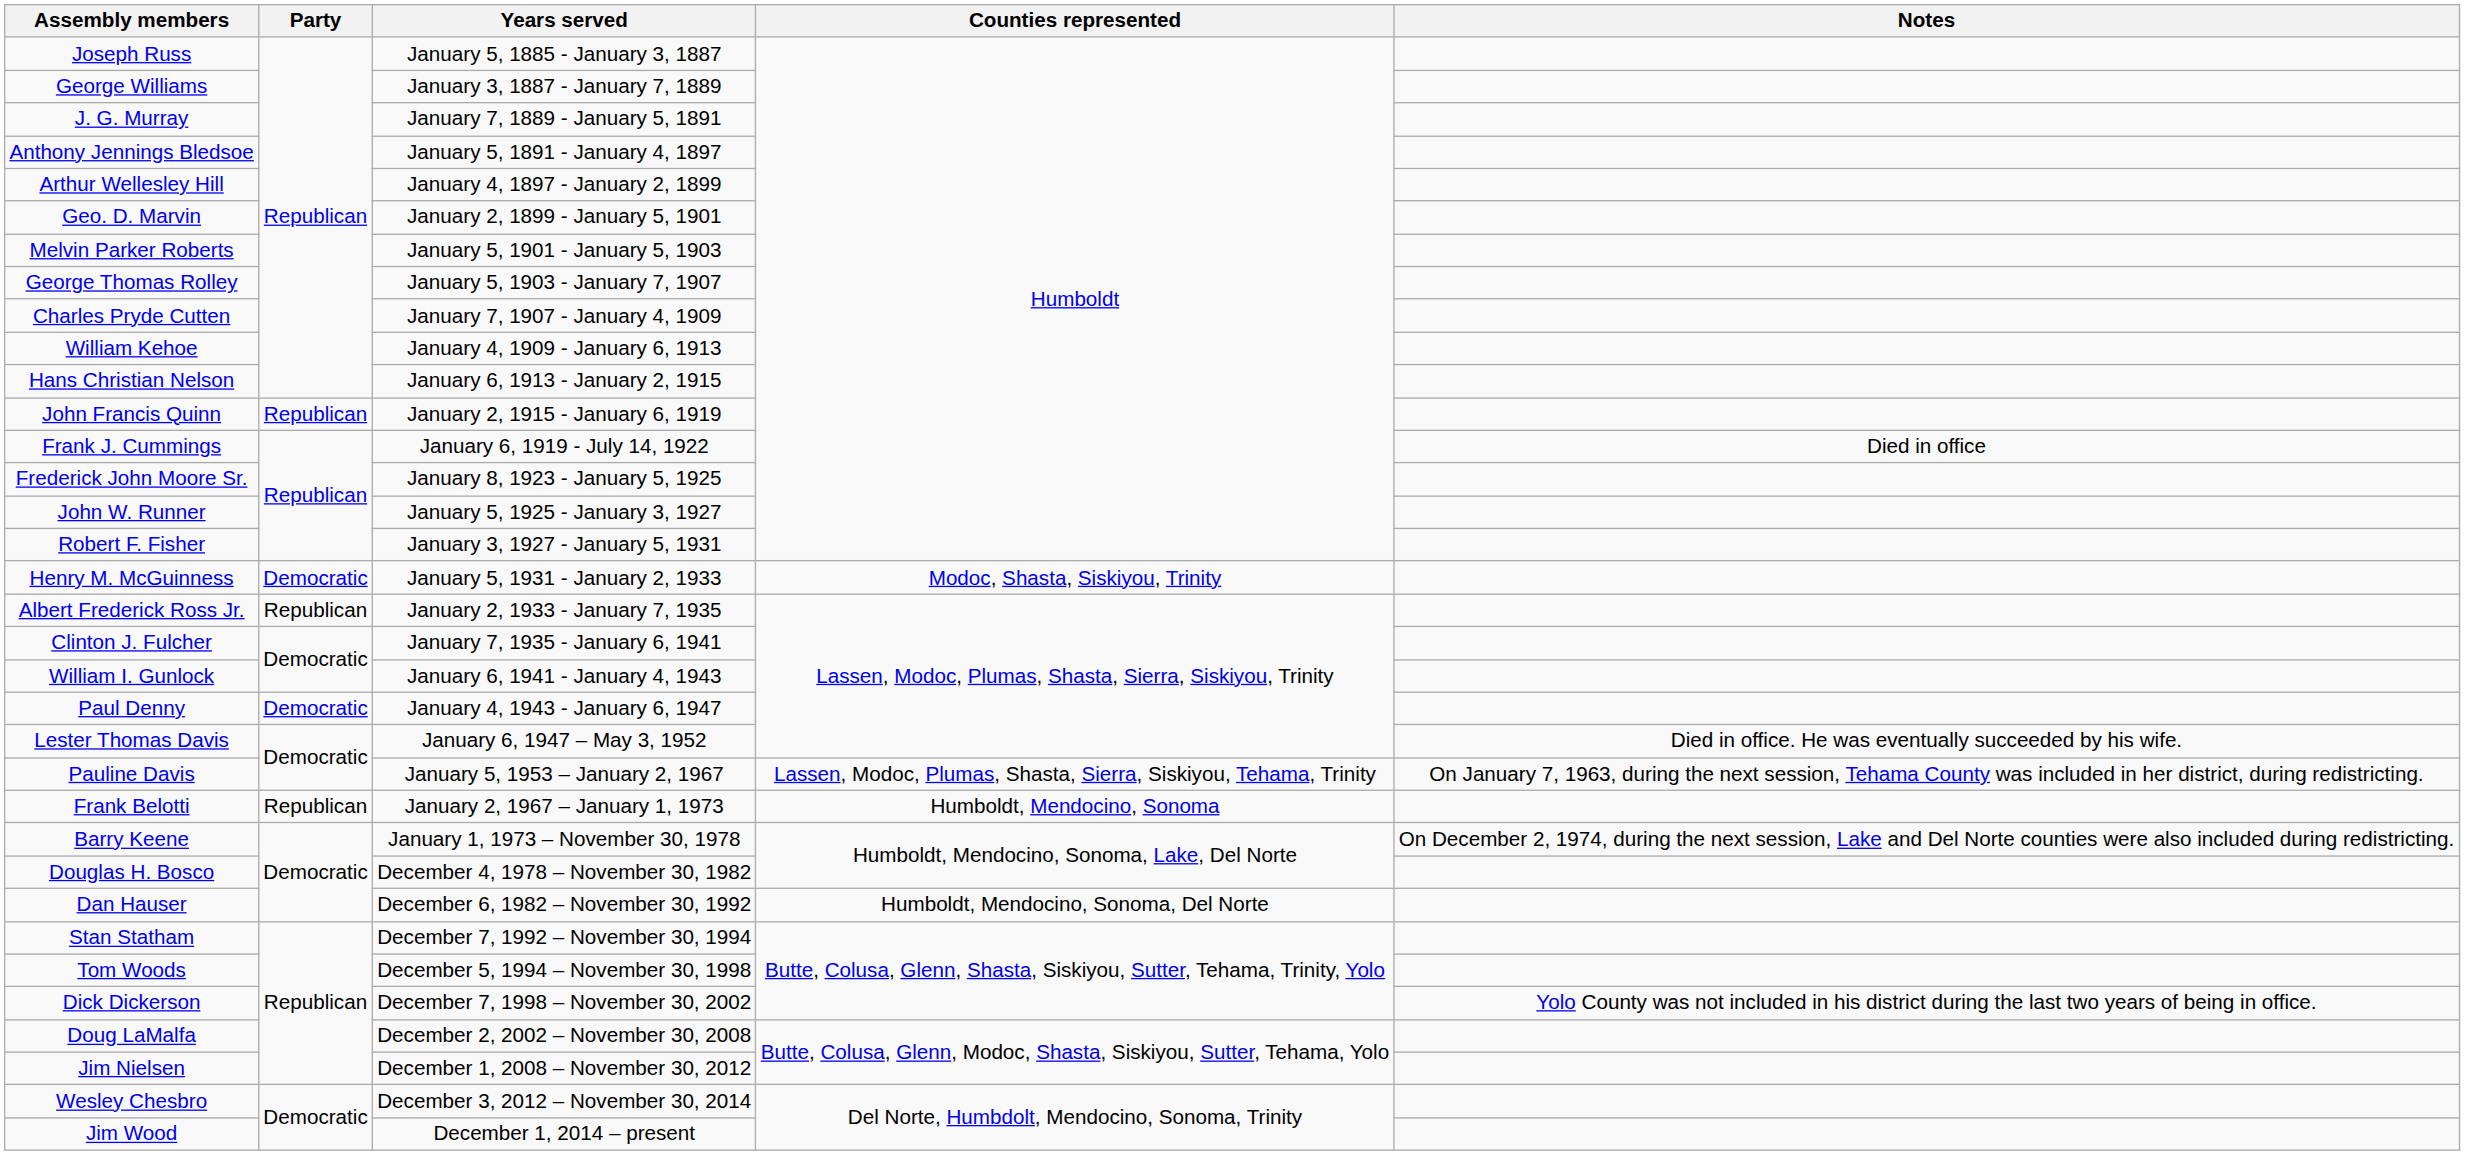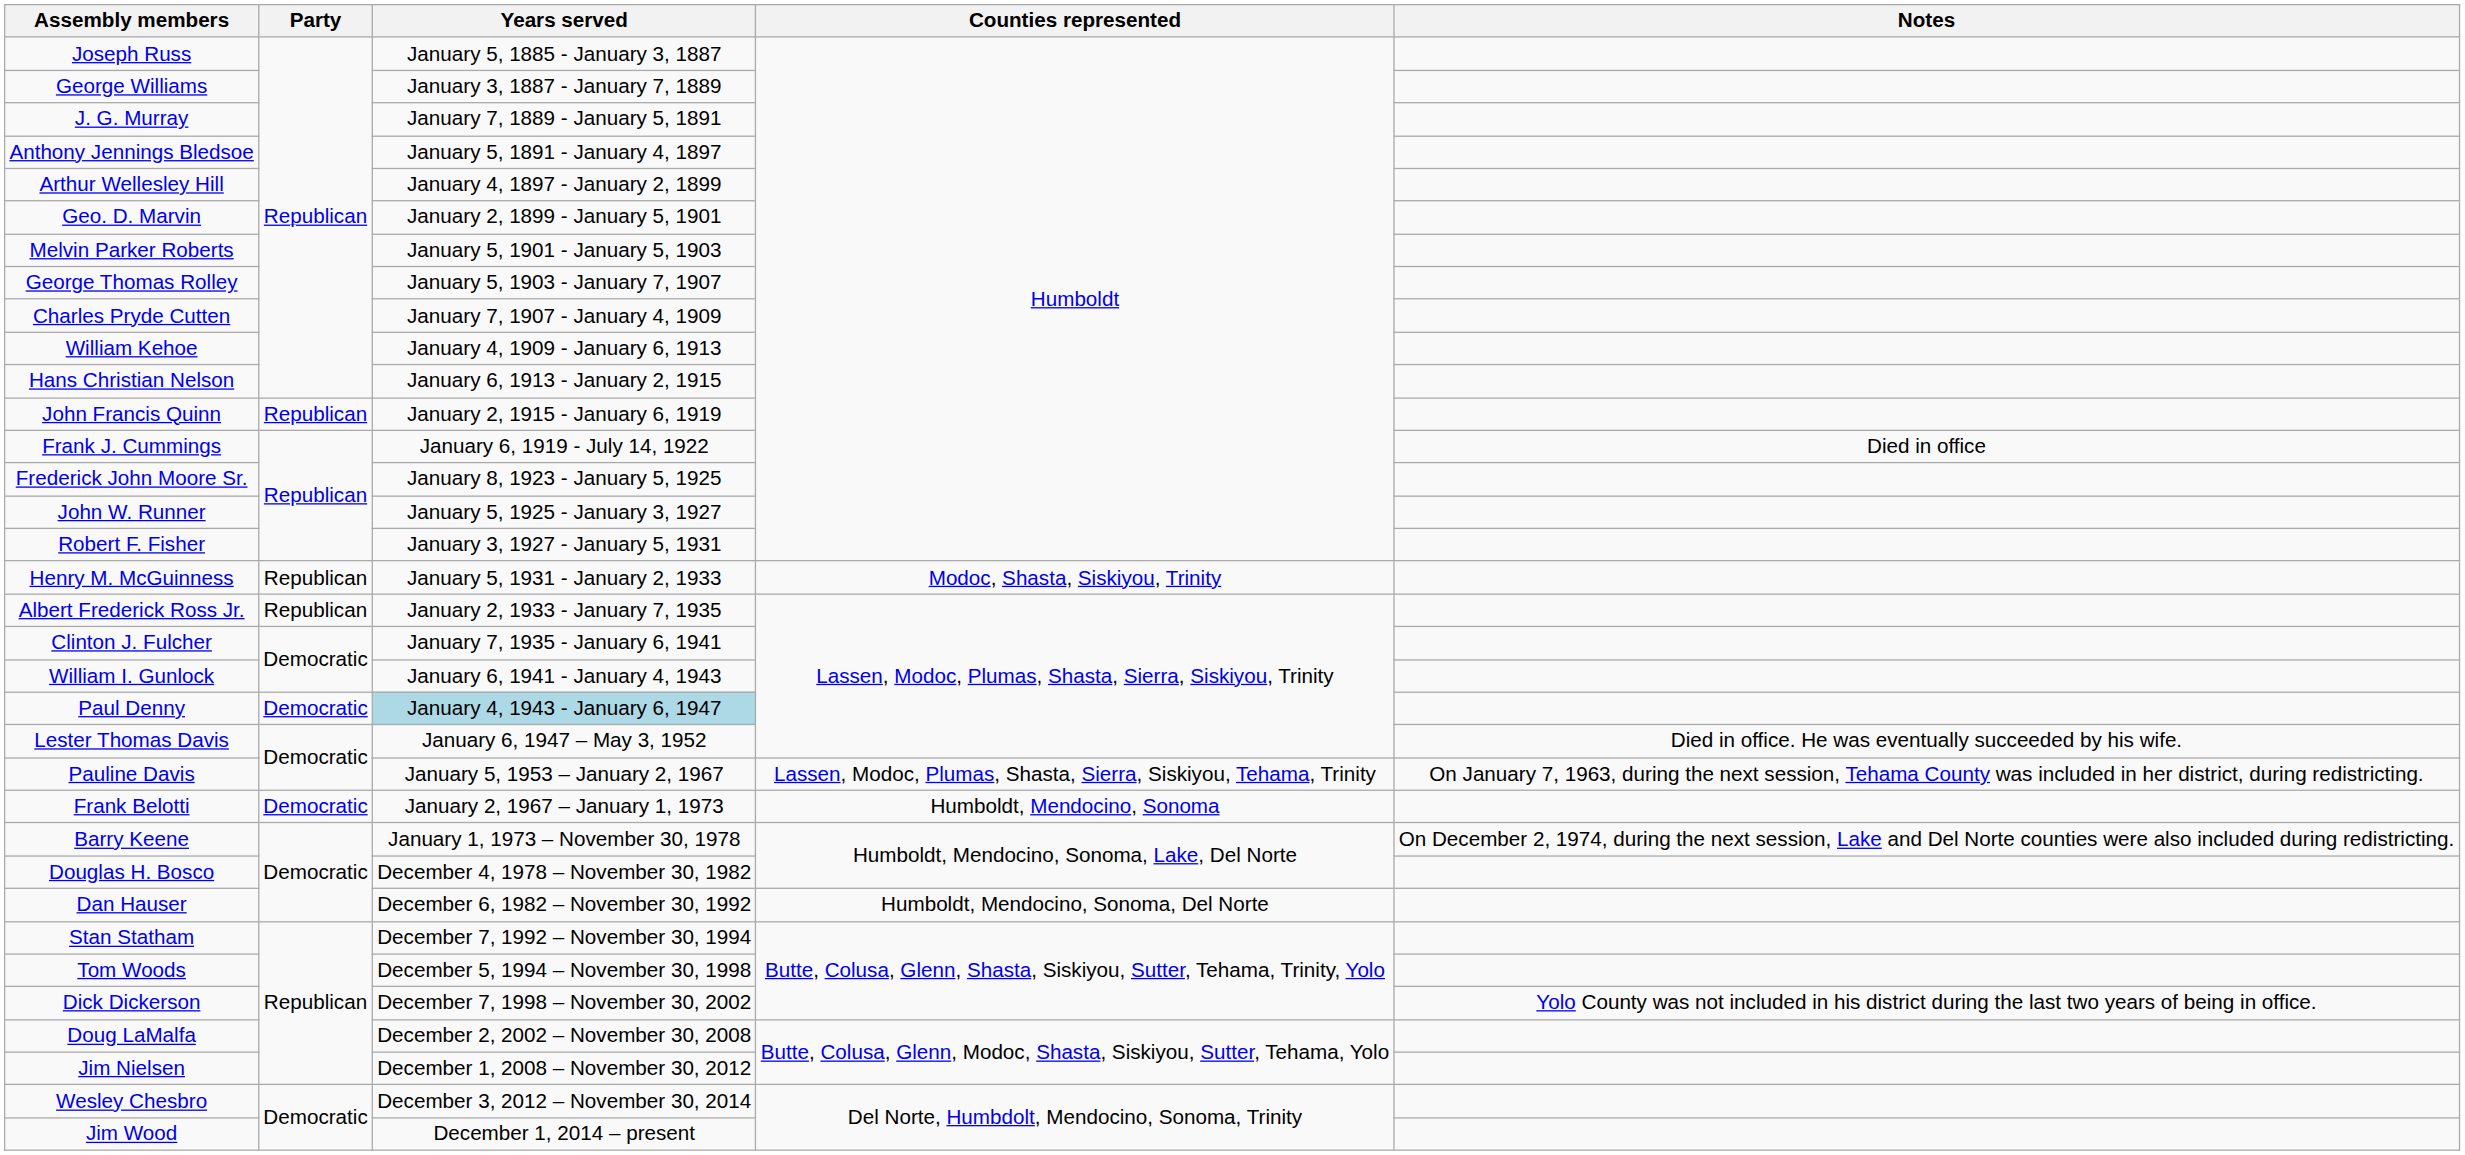 <table class=wikitable style="text-align:center">
 <tr>
 <th>Assembly members</th>
 <th>Party</th>
 <th>Years served</th>
 <th>Counties represented</th>
 <th>Notes</th>
 </tr>
 <tr>
 <td><a href='#'>Joseph Russ</a></td>
 <td rowspan=11 ><a href='#'>Republican</a></td>
 <td>January 5, 1885 - January 3, 1887</td>
 <td rowspan=16><a href='#'>Humboldt</a></td>
 <td></td>
 </tr>
 <tr>
 <td><a href='#'>George Williams</a></td>
 <td>January 3, 1887 - January 7, 1889</td>
 <td></td>
 </tr>
 <tr>
 <td><a href='#'>J. G. Murray</a></td>
 <td>January 7, 1889 - January 5, 1891</td>
 <td></td>
 </tr>
 <tr>
 <td><a href='#'>Anthony Jennings Bledsoe</a></td>
 <td>January 5, 1891 - January 4, 1897</td>
 <td></td>
 </tr>
 <tr>
 <td><a href='#'>Arthur Wellesley Hill</a></td>
 <td>January 4, 1897 - January 2, 1899</td>
 <td></td>
 </tr>
 <tr>
 <td><a href='#'>Geo. D. Marvin</a></td>
 <td>January 2, 1899 - January 5, 1901</td>
 <td></td>
 </tr>
 <tr>
 <td><a href='#'>Melvin Parker Roberts</a></td>
 <td>January 5, 1901 - January 5, 1903</td>
 <td></td>
 </tr>
 <tr>
 <td><a href='#'>George Thomas Rolley</a></td>
 <td>January 5, 1903 - January 7, 1907</td>
 <td></td>
 </tr>
 <tr>
 <td><a href='#'>Charles Pryde Cutten</a></td>
 <td>January 7, 1907 - January 4, 1909</td>
 <td></td>
 </tr>
 <tr>
 <td><a href='#'>William Kehoe</a></td>
 <td>January 4, 1909 - January 6, 1913</td>
 <td></td>
 </tr>
 <tr>
 <td><a href='#'>Hans Christian Nelson</a></td>
 <td>January 6, 1913 - January 2, 1915</td>
 <td></td>
 </tr>
 <tr>
 <td><a href='#'>John Francis Quinn</a></td>
 <td><a href='#'>Republican</a></td>
 <td>January 2, 1915 - January 6, 1919</td>
 <td></td>
 </tr>
 <tr>
 <td><a href='#'>Frank J. Cummings</a></td>
 <td rowspan=4 ><a href='#'>Republican</a></td>
 <td>January 6, 1919 - July 14, 1922</td>
 <td>Died in office</td>
 </tr>
 <tr>
 <td><a href='#'>Frederick John Moore Sr.</a></td>
 <td>January 8, 1923 - January 5, 1925</td>
 <td></td>
 </tr>
 <tr>
 <td><a href='#'>John W. Runner</a></td>
 <td>January 5, 1925 - January 3, 1927</td>
 <td></td>
 </tr>
 <tr>
 <td><a href='#'>Robert F. Fisher</a></td>
 <td>January 3, 1927 - January 5, 1931</td>
 <td></td>
 </tr>
 <tr>
 <td><a href='#'>Henry M. McGuinness</a></td>
-<td><a href='#'>Democratic</a></td>
+<td>Republican</td>
 <td>January 5, 1931 - January 2, 1933</td>
 <td><a href='#'>Modoc</a>, <a href='#'>Shasta</a>, <a href='#'>Siskiyou</a>, <a href='#'>Trinity</a></td>
 <td></td>
 </tr>
 <tr>
 <td><a href='#'>Albert Frederick Ross Jr.</a></td>
 <td>Republican</td>
 <td>January 2, 1933 - January 7, 1935</td>
 <td rowspan=6><a href='#'>Lassen</a>, <a href='#'>Modoc</a>, <a href='#'>Plumas</a>, <a href='#'>Shasta</a>, <a href='#'>Sierra</a>, <a href='#'>Siskiyou</a>, Trinity</td>
 <td></td>
 </tr>
 <tr>
 <td><a href='#'>Clinton J. Fulcher</a></td>
 <td rowspan=2 >Democratic</td>
 <td>January 7, 1935 - January 6, 1941</td>
 <td></td>
 </tr>
 <tr>
 <td><a href='#'>William I. Gunlock</a></td>
 <td>January 6, 1941 - January 4, 1943</td>
 <td></td>
 </tr>
 <tr>
 <td><a href='#'>Paul Denny</a></td>
 <td><a href='#'>Democratic</a></td>
-<td>January 4, 1943 - January 6, 1947</td>
+<td style="background: lightblue;">January 4, 1943 - January 6, 1947</td>
 <td></td>
 </tr>
 <tr>
 <td><a href='#'>Lester Thomas Davis</a></td>
 <td rowspan=3 >Democratic</td>
 <td>January 6, 1947 – May 3, 1952</td>
 <td>Died in office. He was eventually succeeded by his wife.</td>
 </tr>
 <tr>
 <td rowspan=2><a href='#'>Pauline Davis</a></td>
 <td rowspan=2>January 5, 1953 – January 2, 1967</td>
 <td rowspan=2>On January 7, 1963, during the next session, <a href='#'>Tehama County</a> was included in her district, during redistricting.</td>
 </tr>
 <tr>
 <td><a href='#'>Lassen</a>, Modoc, <a href='#'>Plumas</a>, Shasta, <a href='#'>Sierra</a>, Siskiyou, <a href='#'>Tehama</a>, Trinity</td>
 </tr>
 <tr>
 <td><a href='#'>Frank Belotti</a></td>
-<td>Republican</td>
+<td><a href='#'>Democratic</a></td>
 <td>January 2, 1967 – January 1, 1973</td>
 <td rowspan=2>Humboldt, <a href='#'>Mendocino</a>, <a href='#'>Sonoma</a></td>
 <td></td>
 </tr>
 <tr>
 <td rowspan=2><a href='#'>Barry Keene</a></td>
 <td rowspan=4 >Democratic</td>
 <td rowspan=2>January 1, 1973 – November 30, 1978</td>
 <td rowspan=2>On December 2, 1974, during the next session, <a href='#'>Lake</a> and Del Norte counties were also included during redistricting.</td>
 </tr>
 <tr>
 <td rowspan=2>Humboldt, Mendocino, Sonoma, <a href='#'>Lake</a>, Del Norte</td>
 </tr>
 <tr>
 <td><a href='#'>Douglas H. Bosco</a></td>
 <td>December 4, 1978 – November 30, 1982</td>
 <td></td>
 </tr>
 <tr>
 <td><a href='#'>Dan Hauser</a></td>
 <td>December 6, 1982 – November 30, 1992</td>
 <td>Humboldt, Mendocino, Sonoma, Del Norte</td>
 <td></td>
 </tr>
 <tr>
 <td><a href='#'>Stan Statham</a></td>
 <td rowspan=5 >Republican</td>
 <td>December 7, 1992 – November 30, 1994</td>
 <td rowspan=3><a href='#'>Butte</a>, <a href='#'>Colusa</a>, <a href='#'>Glenn</a>, <a href='#'>Shasta</a>, Siskiyou, <a href='#'>Sutter</a>, Tehama, Trinity, <a href='#'>Yolo</a></td>
 <td></td>
 </tr>
 <tr>
 <td><a href='#'>Tom Woods</a></td>
 <td>December 5, 1994 – November 30, 1998</td>
 <td></td>
 </tr>
 <tr>
 <td><a href='#'>Dick Dickerson</a></td>
 <td>December 7, 1998 – November 30, 2002</td>
 <td><a href='#'>Yolo</a> County was not included in his district during the last two years of being in office.</td>
 </tr>
 <tr>
 <td><a href='#'>Doug LaMalfa</a></td>
 <td>December 2, 2002 – November 30, 2008</td>
 <td rowspan=2><a href='#'>Butte</a>, <a href='#'>Colusa</a>, <a href='#'>Glenn</a>, Modoc, <a href='#'>Shasta</a>, Siskiyou, <a href='#'>Sutter</a>, Tehama, Yolo</td>
 <td></td>
 </tr>
 <tr>
 <td><a href='#'>Jim Nielsen</a></td>
 <td>December 1, 2008 – November 30, 2012</td>
 <td></td>
 </tr>
 <tr>
 <td><a href='#'>Wesley Chesbro</a></td>
 <td rowspan=2 >Democratic</td>
 <td>December 3, 2012 – November 30, 2014</td>
 <td rowspan=2>Del Norte, <a href='#'>Humbdolt</a>, Mendocino, Sonoma, Trinity</td>
 <td></td>
 </tr>
 <tr>
 <td><a href='#'>Jim Wood</a></td>
 <td>December 1, 2014 – present</td>
 <td></td>
 </tr>
 </table>
